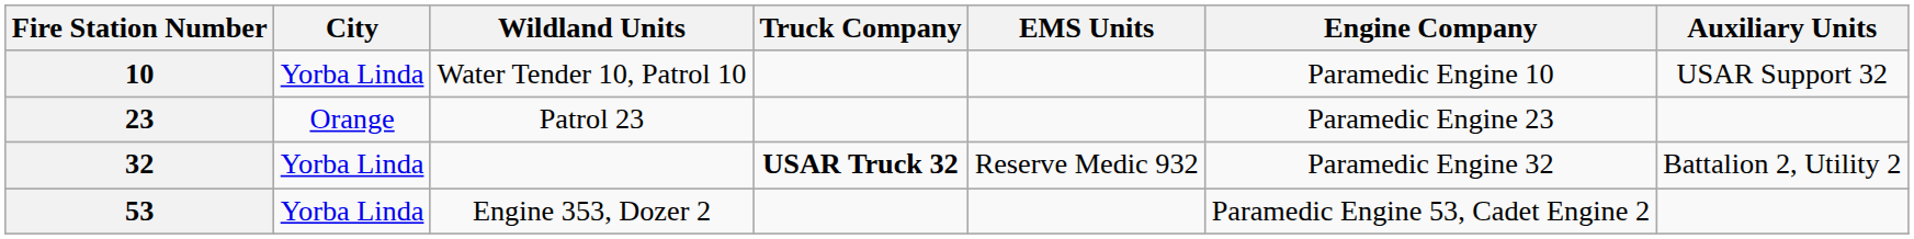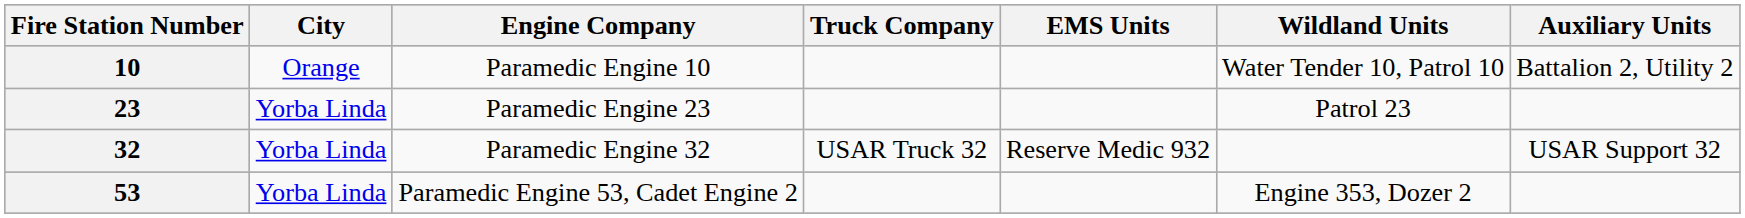 <table class="wikitable" style="text-align:center;">
 <tr>
 <th>Fire Station Number</th>
 <th>City</th>
-<th>Wildland Units</th>
+<th>Engine Company</th>
 <th>Truck Company</th>
 <th>EMS Units</th>
-<th>Engine Company</th>
+<th>Wildland Units</th>
 <th>Auxiliary Units</th>
 </tr>
 <tr>
 <th>10</th>
-<td><a href='#'>Yorba Linda</a></td>
-<td>Water Tender 10, Patrol 10</td>
+<td><a href='#'>Orange</a></td>
+<td>Paramedic Engine 10</td>
 <td></td>
 <td></td>
-<td>Paramedic Engine 10</td>
-<td>USAR Support 32</td>
+<td>Water Tender 10, Patrol 10</td>
+<td>Battalion 2, Utility 2</td>
 </tr>
 <tr>
 <th>23</th>
-<td><a href='#'>Orange</a></td>
-<td>Patrol 23</td>
+<td><a href='#'>Yorba Linda</a></td>
+<td>Paramedic Engine 23</td>
 <td></td>
 <td></td>
-<td>Paramedic Engine 23</td>
+<td>Patrol 23</td>
 <td></td>
 </tr>
 <tr>
 <th>32</th>
 <td><a href='#'>Yorba Linda</a></td>
+<td>Paramedic Engine 32</td>
+<td>USAR Truck 32</td>
+<td>Reserve Medic 932</td>
 <td></td>
-<td><strong>USAR Truck 32</strong></td>
-<td>Reserve Medic 932</td>
-<td>Paramedic Engine 32</td>
-<td>Battalion 2, Utility 2</td>
+<td>USAR Support 32</td>
 </tr>
 <tr>
 <th>53</th>
 <td><a href='#'>Yorba Linda</a></td>
-<td>Engine 353, Dozer 2</td>
+<td>Paramedic Engine 53, Cadet Engine 2</td>
 <td></td>
 <td></td>
-<td>Paramedic Engine 53, Cadet Engine 2</td>
+<td>Engine 353, Dozer 2</td>
 <td></td>
 </tr>
 </table>
